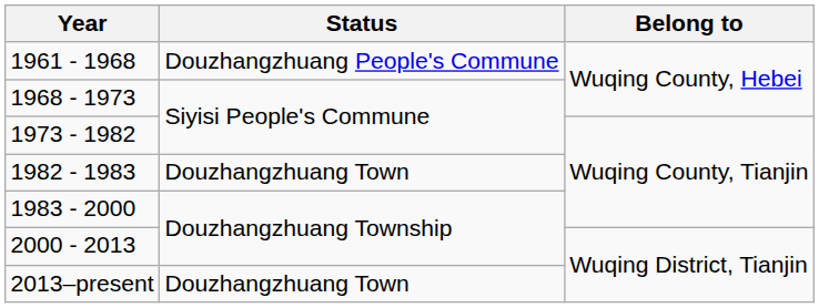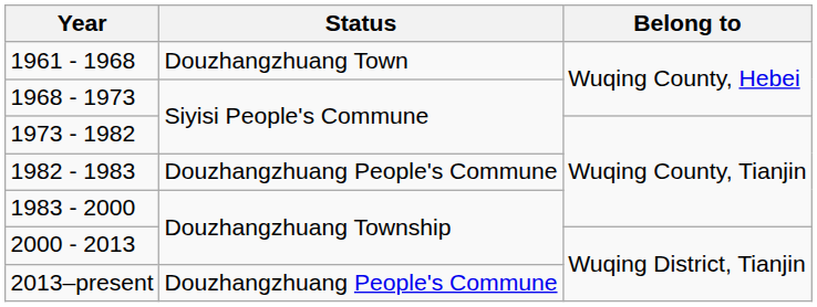 <table class="wikitable">
 <tr>
 <th>Year</th>
 <th>Status</th>
 <th>Belong to</th>
 </tr>
 <tr>
 <td>1961 - 1968</td>
-<td>Douzhangzhuang <a href='#'>People's Commune</a></td>
+<td>Douzhangzhuang Town</td>
 <td rowspan="2">Wuqing County, <a href='#'>Hebei</a></td>
 </tr>
 <tr>
 <td>1968 - 1973</td>
 <td rowspan="2">Siyisi People's Commune</td>
 </tr>
 <tr>
 <td>1973 - 1982</td>
 <td rowspan="3">Wuqing County, Tianjin</td>
 </tr>
 <tr>
 <td>1982 - 1983</td>
-<td>Douzhangzhuang Town</td>
+<td>Douzhangzhuang People's Commune</td>
 </tr>
 <tr>
 <td>1983 - 2000</td>
 <td rowspan="2">Douzhangzhuang Township</td>
 </tr>
 <tr>
 <td>2000 - 2013</td>
 <td rowspan="2">Wuqing District, Tianjin</td>
 </tr>
 <tr>
 <td>2013–present</td>
-<td>Douzhangzhuang Town</td>
+<td>Douzhangzhuang <a href='#'>People's Commune</a></td>
 </tr>
 </table>
